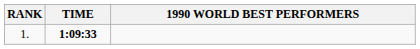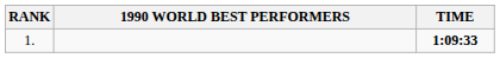 <table class="wikitable" style="border-collapse: collapse; font-size: 90%;">
 <tr>
 <th>RANK</th>
+<th align="center" style="width: 25em">1990 WORLD BEST PERFORMERS</th>
 <th align="center" style="width: 5em">TIME</th>
-<th align="center" style="width: 25em">1990 WORLD BEST PERFORMERS</th>
 </tr>
 <tr>
 <td align="center">1.</td>
+<td></td>
 <td align="center"><strong>1:09:33</strong></td>
-<td></td>
 </tr>
 </table>
